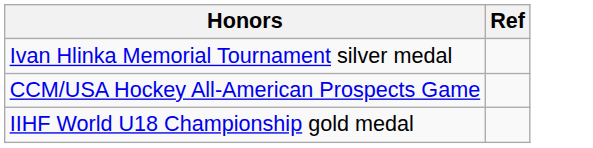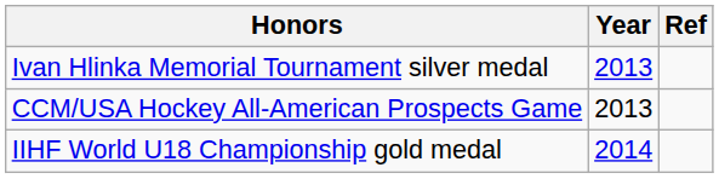 <table class="wikitable">
 <tr>
 <th>Honors</th>
+<th>Year</th>
 <th>Ref</th>
 </tr>
 <tr>
 <td><a href='#'>Ivan Hlinka Memorial Tournament</a> silver medal</td>
+<td><a href='#'>2013</a></td>
 <td></td>
 </tr>
 <tr>
 <td><a href='#'>CCM/USA Hockey All-American Prospects Game</a></td>
+<td>2013</td>
 <td></td>
 </tr>
 <tr>
 <td><a href='#'>IIHF World U18 Championship</a> gold medal</td>
+<td><a href='#'>2014</a></td>
 <td></td>
 </tr>
 </table>
